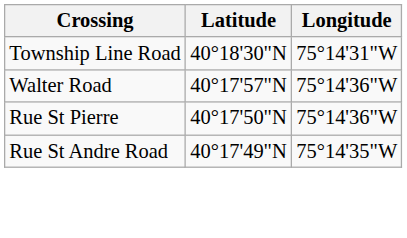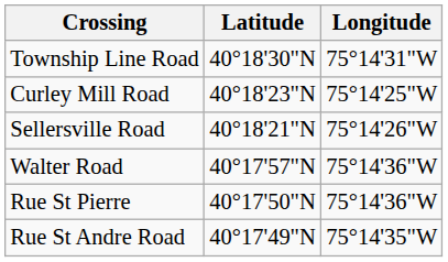 <table class="wikitable">
 <tr>
 <th>Crossing</th>
 <th>Latitude</th>
 <th>Longitude</th>
 </tr>
 <tr>
 <td>Township Line Road</td>
 <td>40°18'30"N</td>
 <td>75°14'31"W</td>
+</tr>
+<tr>
+<td>Curley Mill Road</td>
+<td>40°18'23"N</td>
+<td>75°14'25"W</td>
+</tr>
+<tr>
+<td>Sellersville Road</td>
+<td>40°18'21"N</td>
+<td>75°14'26"W</td>
 </tr>
 <tr>
 <td>Walter Road</td>
 <td>40°17'57"N</td>
 <td>75°14'36"W</td>
 </tr>
 <tr>
 <td>Rue St Pierre</td>
 <td>40°17'50"N</td>
 <td>75°14'36"W</td>
 </tr>
 <tr>
 <td>Rue St Andre Road</td>
 <td>40°17'49"N</td>
 <td>75°14'35"W</td>
 </tr>
 </table>
